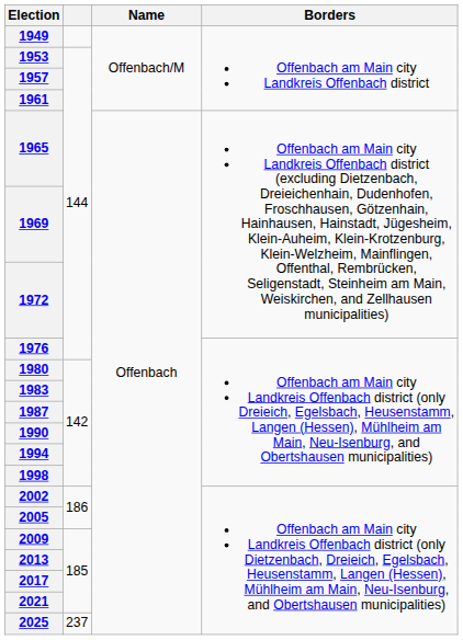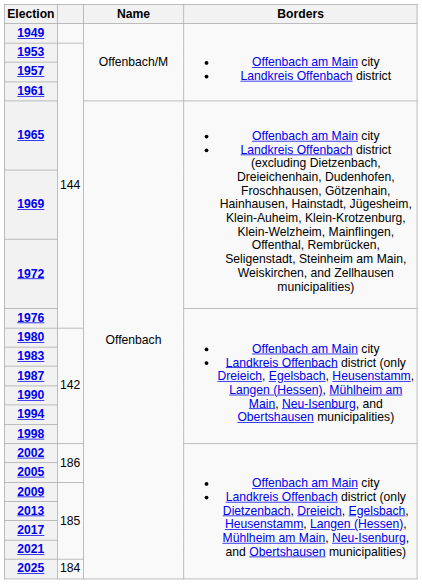 <table class=wikitable style="text-align:center">
 <tr>
 <th>Election</th>
 <th></th>
 <th width=125px>Name</th>
 <th width=300px>Borders</th>
 </tr>
 <tr>
 <th><a href='#'>1949</a></th>
 <td></td>
 <td rowspan=4>Offenbach/M</td>
 <td rowspan=4><br><ul><li><a href='#'>Offenbach am Main</a> city</li><li><a href='#'>Landkreis Offenbach</a> district</li></ul></td>
 </tr>
 <tr>
 <th><a href='#'>1953</a></th>
 <td rowspan=7>144</td>
 </tr>
 <tr>
 <th><a href='#'>1957</a></th>
 </tr>
 <tr>
 <th><a href='#'>1961</a></th>
 </tr>
 <tr>
 <th><a href='#'>1965</a></th>
 <td rowspan=17>Offenbach</td>
 <td rowspan=3><br><ul><li><a href='#'>Offenbach am Main</a> city</li><li><a href='#'>Landkreis Offenbach</a> district (excluding Dietzenbach, Dreieichenhain, Dudenhofen, Froschhausen, Götzenhain, Hainhausen, Hainstadt, Jügesheim, Klein-Auheim, Klein-Krotzenburg, Klein-Welzheim, Mainflingen, Offenthal, Rembrücken, Seligenstadt, Steinheim am Main, Weiskirchen, and Zellhausen municipalities)</li></ul></td>
 </tr>
 <tr>
 <th><a href='#'>1969</a></th>
 </tr>
 <tr>
 <th><a href='#'>1972</a></th>
 </tr>
 <tr>
 <th><a href='#'>1976</a></th>
 <td rowspan=7><br><ul><li><a href='#'>Offenbach am Main</a> city</li><li><a href='#'>Landkreis Offenbach</a> district (only <a href='#'>Dreieich</a>, <a href='#'>Egelsbach</a>, <a href='#'>Heusenstamm</a>, <a href='#'>Langen (Hessen)</a>, <a href='#'>Mühlheim am Main</a>, <a href='#'>Neu-Isenburg</a>, and <a href='#'>Obertshausen</a> municipalities)</li></ul></td>
 </tr>
 <tr>
 <th><a href='#'>1980</a></th>
 <td rowspan=6>142</td>
 </tr>
 <tr>
 <th><a href='#'>1983</a></th>
 </tr>
 <tr>
 <th><a href='#'>1987</a></th>
 </tr>
 <tr>
 <th><a href='#'>1990</a></th>
 </tr>
 <tr>
 <th><a href='#'>1994</a></th>
 </tr>
 <tr>
 <th><a href='#'>1998</a></th>
 </tr>
 <tr>
 <th><a href='#'>2002</a></th>
 <td rowspan=2>186</td>
 <td rowspan=7><br><ul><li><a href='#'>Offenbach am Main</a> city</li><li><a href='#'>Landkreis Offenbach</a> district (only <a href='#'>Dietzenbach</a>, <a href='#'>Dreieich</a>, <a href='#'>Egelsbach</a>, <a href='#'>Heusenstamm</a>, <a href='#'>Langen (Hessen)</a>, <a href='#'>Mühlheim am Main</a>, <a href='#'>Neu-Isenburg</a>, and <a href='#'>Obertshausen</a> municipalities)</li></ul></td>
 </tr>
 <tr>
 <th><a href='#'>2005</a></th>
 </tr>
 <tr>
 <th><a href='#'>2009</a></th>
 <td rowspan=4>185</td>
 </tr>
 <tr>
 <th><a href='#'>2013</a></th>
 </tr>
 <tr>
 <th><a href='#'>2017</a></th>
 </tr>
 <tr>
 <th><a href='#'>2021</a></th>
 </tr>
 <tr>
 <th><a href='#'>2025</a></th>
-<td>237</td>
+<td>184</td>
 </tr>
 </table>
